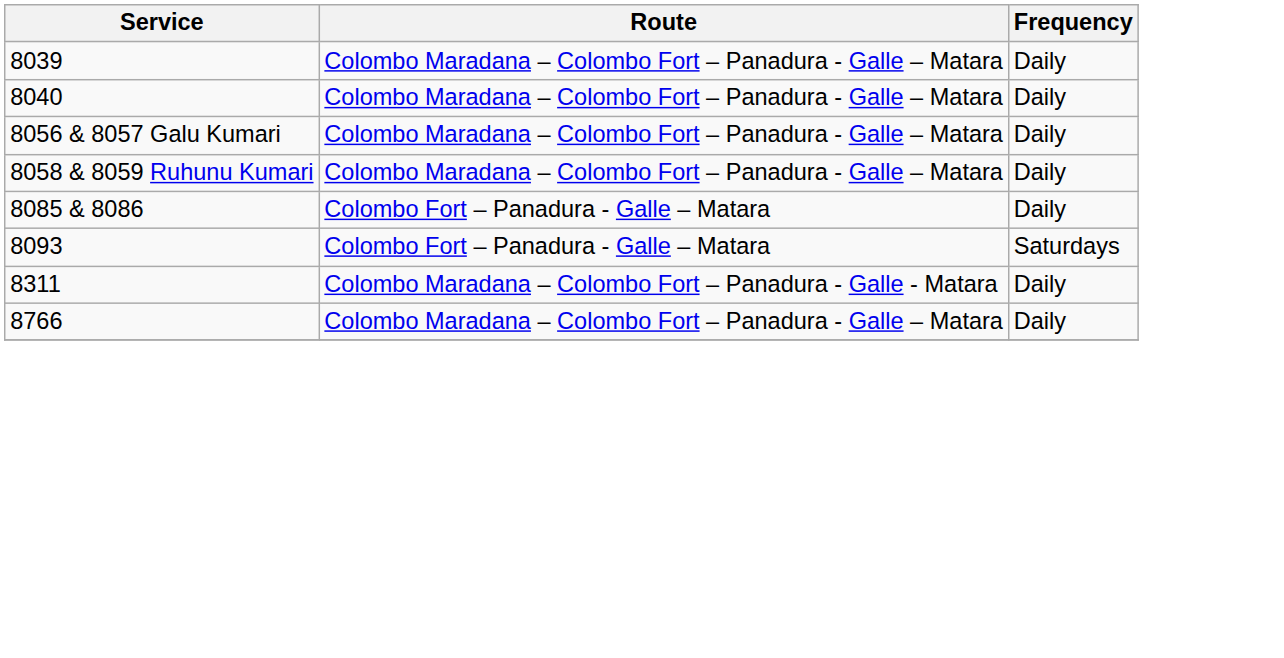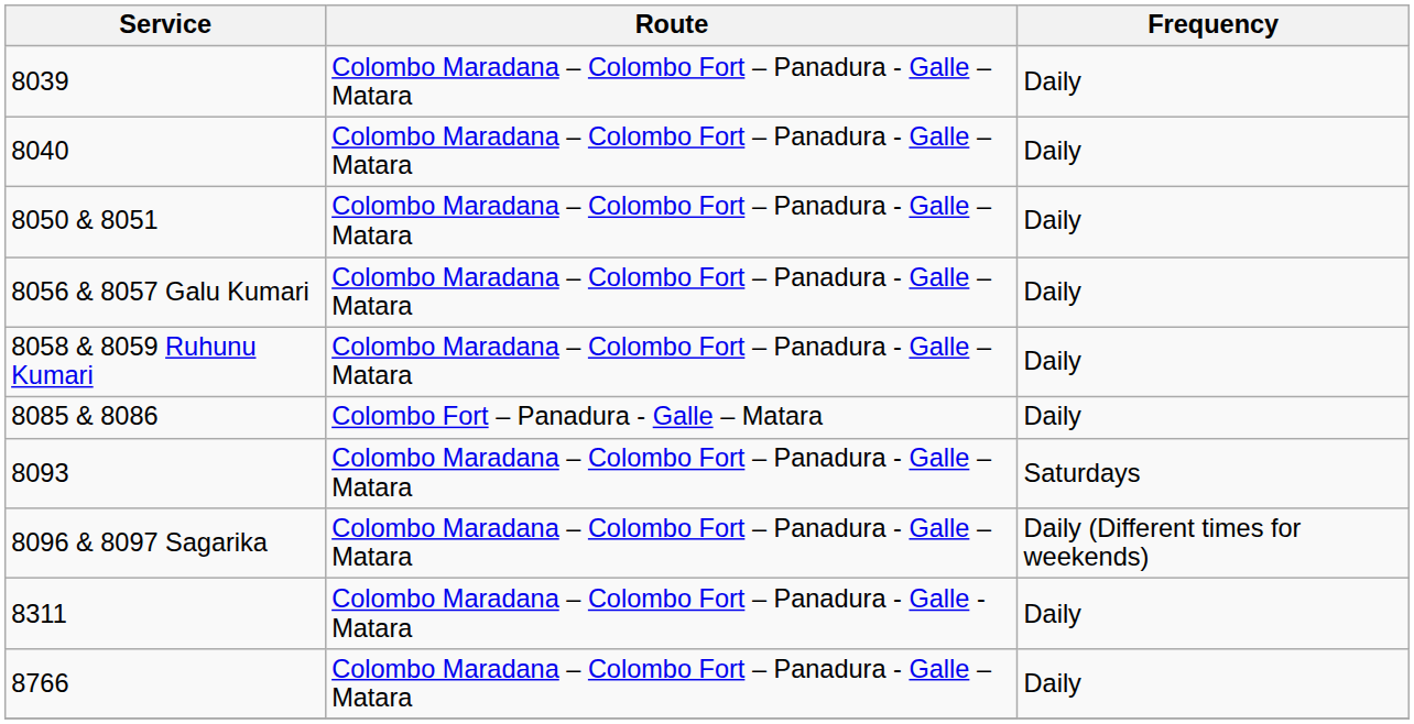 <table class="wikitable">
 <tr style="background-color:#e3e3e3;">
 <th>Service</th>
 <th>Route</th>
 <th>Frequency</th>
 </tr>
 <tr>
 <td>8039</td>
 <td><a href='#'>Colombo Maradana</a> – <a href='#'>Colombo Fort</a> – Panadura - <a href='#'>Galle</a> – Matara</td>
 <td>Daily</td>
 </tr>
 <tr>
 <td>8040</td>
+<td><a href='#'>Colombo Maradana</a> – <a href='#'>Colombo Fort</a> – Panadura - <a href='#'>Galle</a> – Matara</td>
+<td>Daily</td>
+</tr>
+<tr>
+<td>8050 & 8051</td>
 <td><a href='#'>Colombo Maradana</a> – <a href='#'>Colombo Fort</a> – Panadura - <a href='#'>Galle</a> – Matara</td>
 <td>Daily</td>
 </tr>
 <tr>
 <td>8056 & 8057 Galu Kumari</td>
 <td><a href='#'>Colombo Maradana</a> – <a href='#'>Colombo Fort</a> – Panadura - <a href='#'>Galle</a> – Matara</td>
 <td>Daily</td>
 </tr>
 <tr>
 <td>8058 & 8059 <a href='#'>Ruhunu Kumari</a></td>
 <td><a href='#'>Colombo Maradana</a> – <a href='#'>Colombo Fort</a> – Panadura - <a href='#'>Galle</a> – Matara</td>
 <td>Daily</td>
 </tr>
 <tr>
 <td>8085 & 8086</td>
 <td><a href='#'>Colombo Fort</a> – Panadura - <a href='#'>Galle</a> – Matara</td>
 <td>Daily</td>
 </tr>
 <tr>
 <td>8093</td>
-<td><a href='#'>Colombo Fort</a> – Panadura - <a href='#'>Galle</a> – Matara</td>
+<td><a href='#'>Colombo Maradana</a> – <a href='#'>Colombo Fort</a> – Panadura - <a href='#'>Galle</a> – Matara</td>
 <td>Saturdays</td>
+</tr>
+<tr>
+<td>8096 & 8097 Sagarika</td>
+<td><a href='#'>Colombo Maradana</a> – <a href='#'>Colombo Fort</a> – Panadura - <a href='#'>Galle</a> – Matara</td>
+<td>Daily (Different times for weekends)</td>
 </tr>
 <tr>
 <td>8311</td>
 <td><a href='#'>Colombo Maradana</a> – <a href='#'>Colombo Fort</a> – Panadura - <a href='#'>Galle</a> - Matara</td>
 <td>Daily</td>
 </tr>
 <tr>
 <td>8766</td>
 <td><a href='#'>Colombo Maradana</a> – <a href='#'>Colombo Fort</a> – Panadura - <a href='#'>Galle</a> – Matara</td>
 <td>Daily</td>
 </tr>
 <tr>
 </tr>
 </table>
